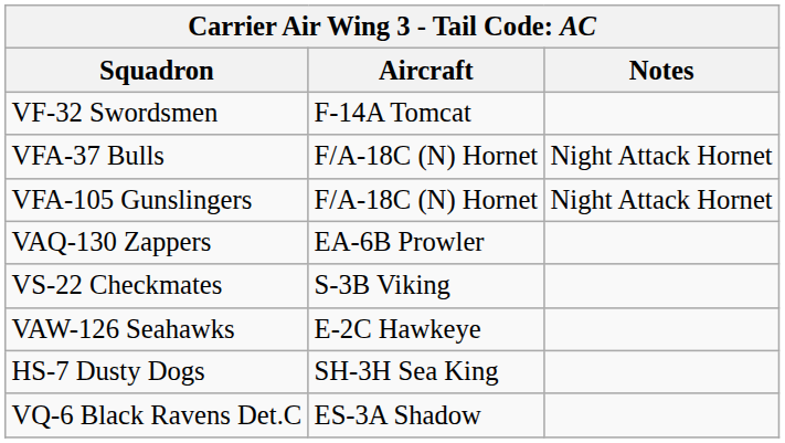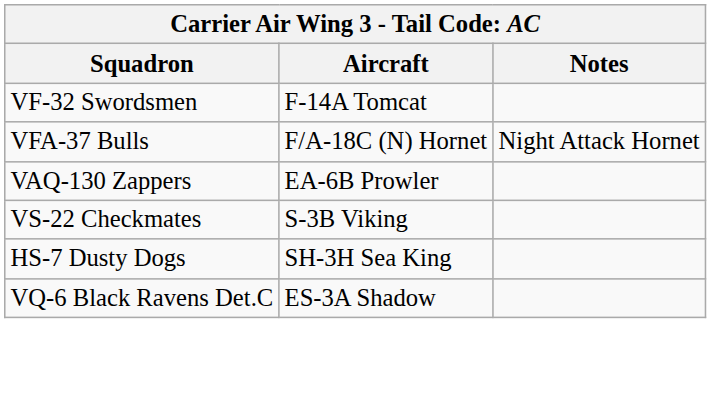 <table class="wikitable">
 <tr>
 <th colspan="3">Carrier Air Wing 3 - Tail Code: <em>AC</em></th>
 </tr>
 <tr>
 <th>Squadron</th>
 <th>Aircraft</th>
 <th>Notes</th>
 </tr>
 <tr>
 <td>VF-32 Swordsmen</td>
 <td>F-14A Tomcat</td>
 <td></td>
 </tr>
 <tr>
 <td>VFA-37 Bulls</td>
 <td>F/A-18C (N) Hornet</td>
 <td>Night Attack Hornet</td>
 </tr>
 <tr>
-<td>VFA-105 Gunslingers</td>
-<td>F/A-18C (N) Hornet</td>
-<td>Night Attack Hornet</td>
-</tr>
-<tr>
 <td>VAQ-130 Zappers</td>
 <td>EA-6B Prowler</td>
 <td></td>
 </tr>
 <tr>
 <td>VS-22 Checkmates</td>
 <td>S-3B Viking</td>
-<td></td>
-</tr>
-<tr>
-<td>VAW-126 Seahawks</td>
-<td>E-2C Hawkeye</td>
 <td></td>
 </tr>
 <tr>
 <td>HS-7 Dusty Dogs</td>
 <td>SH-3H Sea King</td>
 <td></td>
 </tr>
 <tr>
 <td>VQ-6 Black Ravens Det.C</td>
 <td>ES-3A Shadow</td>
 <td></td>
 </tr>
 </table>
